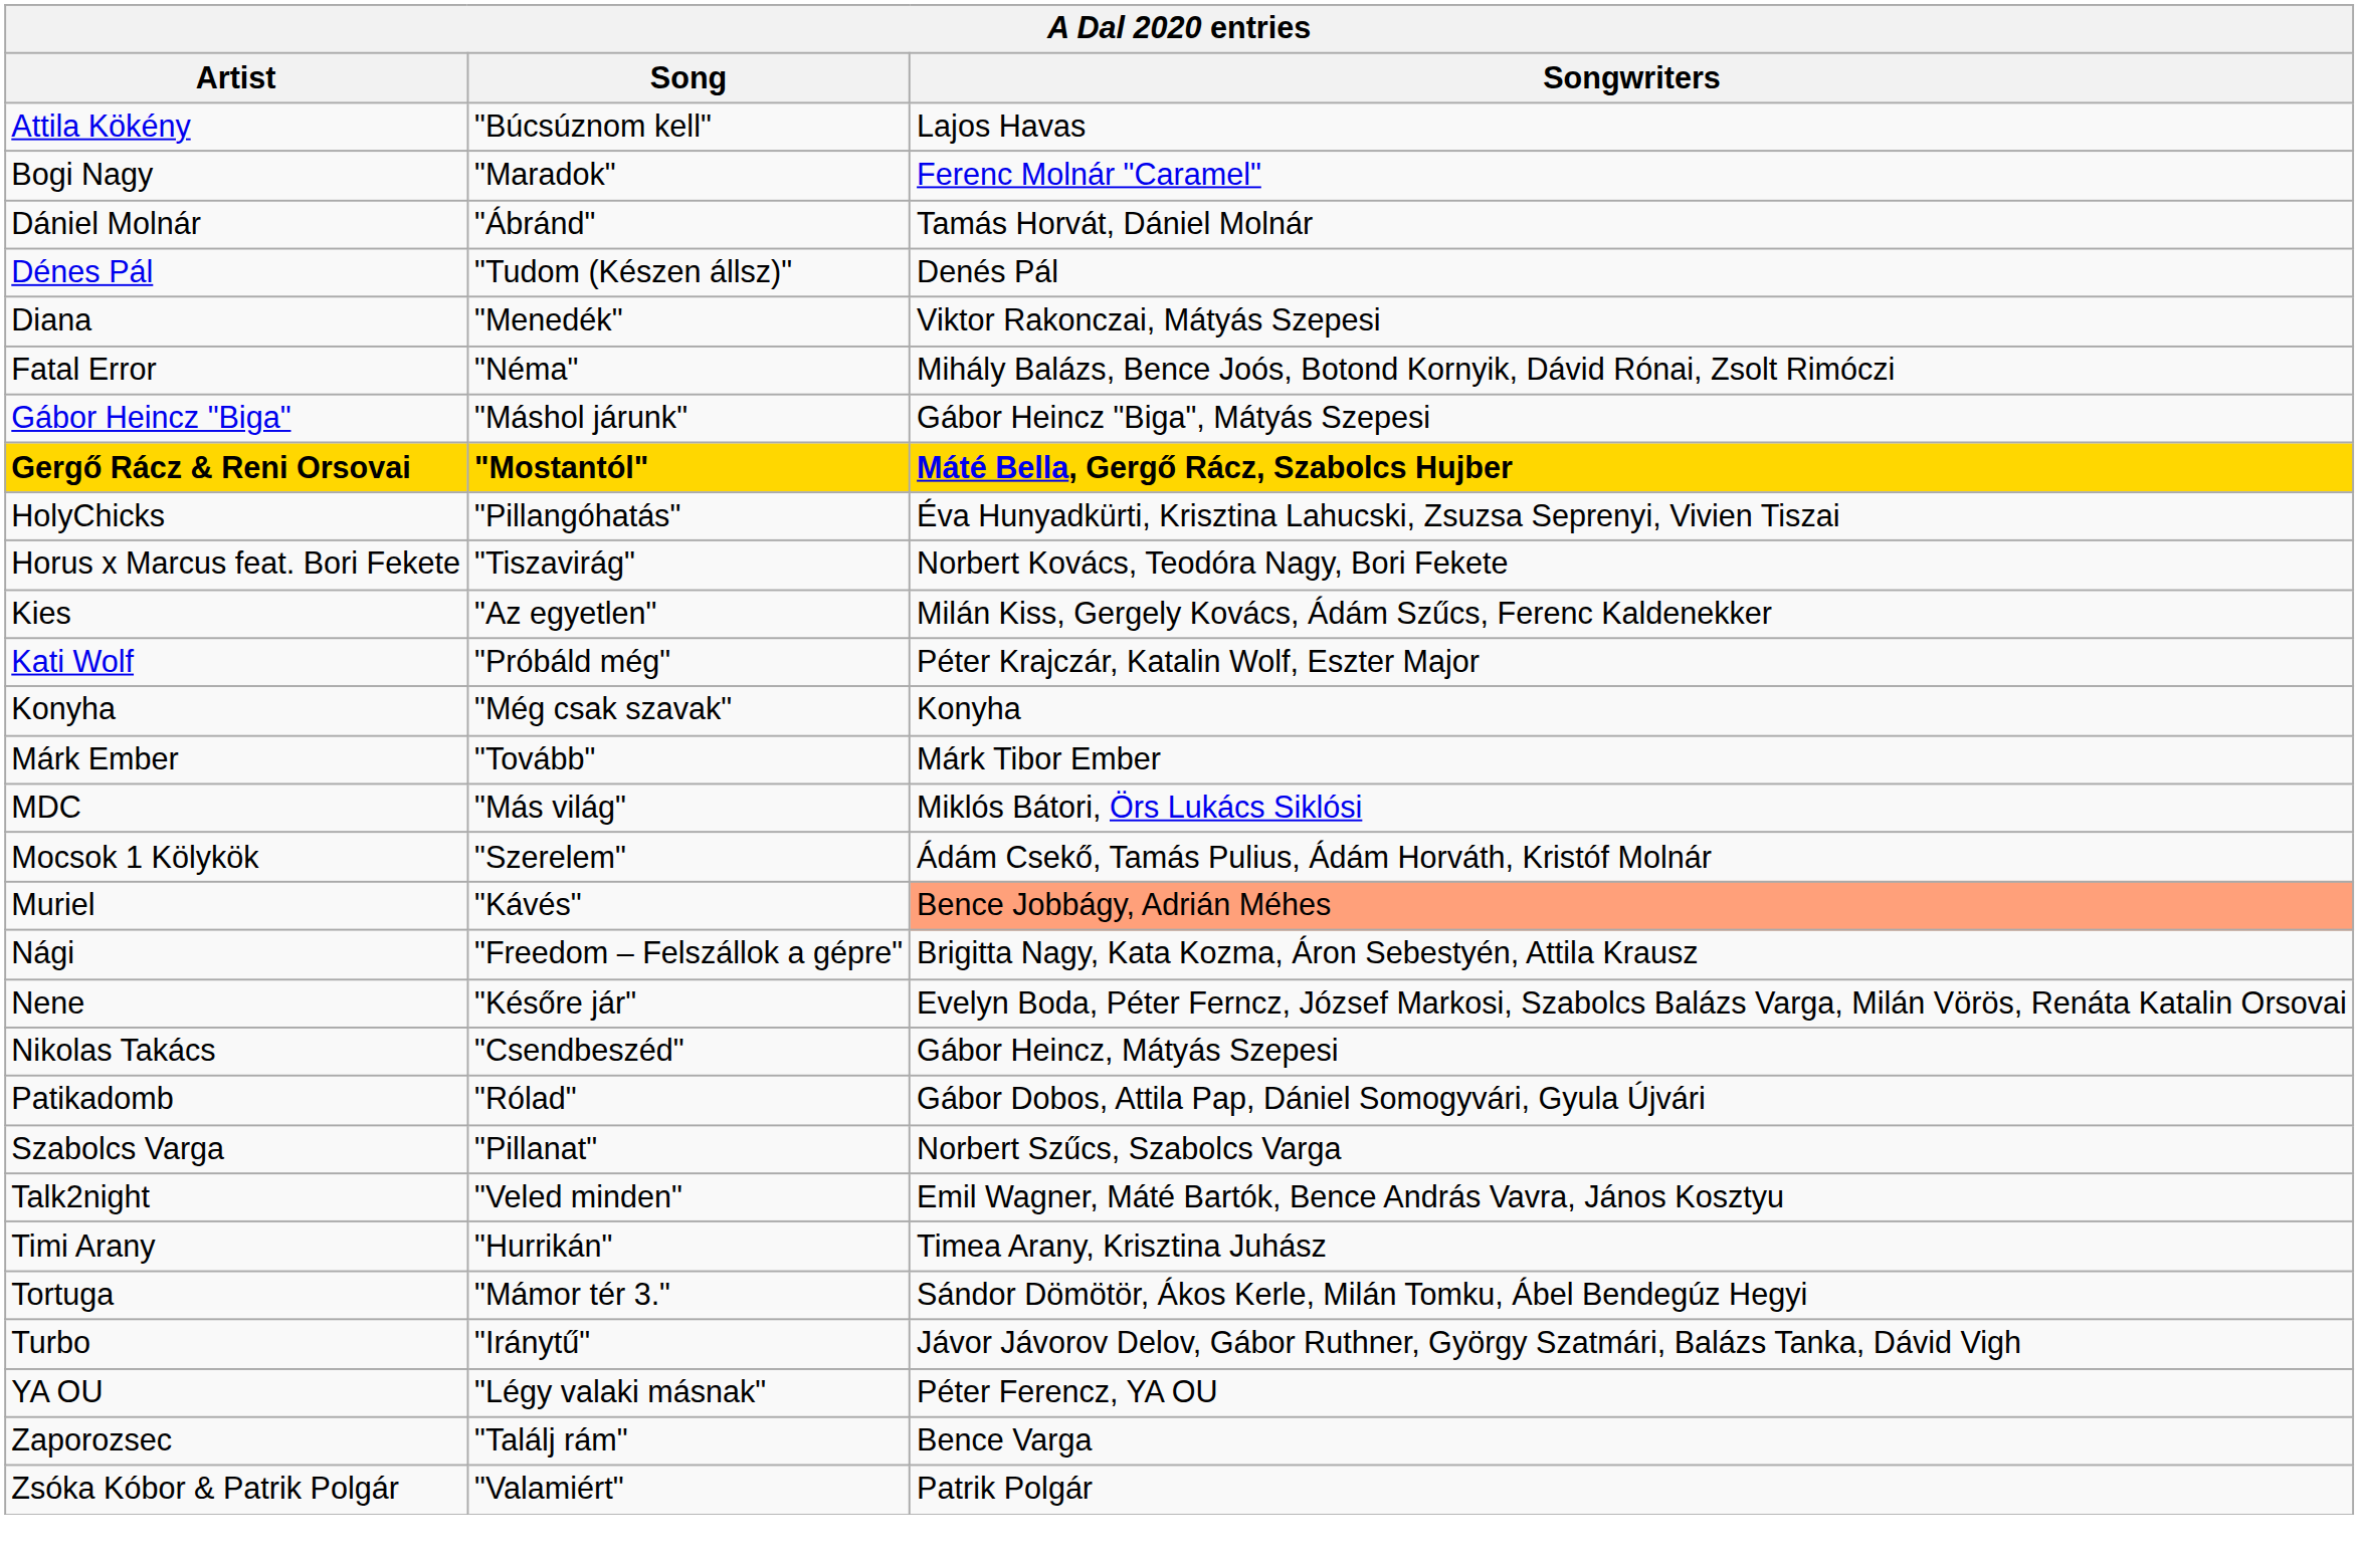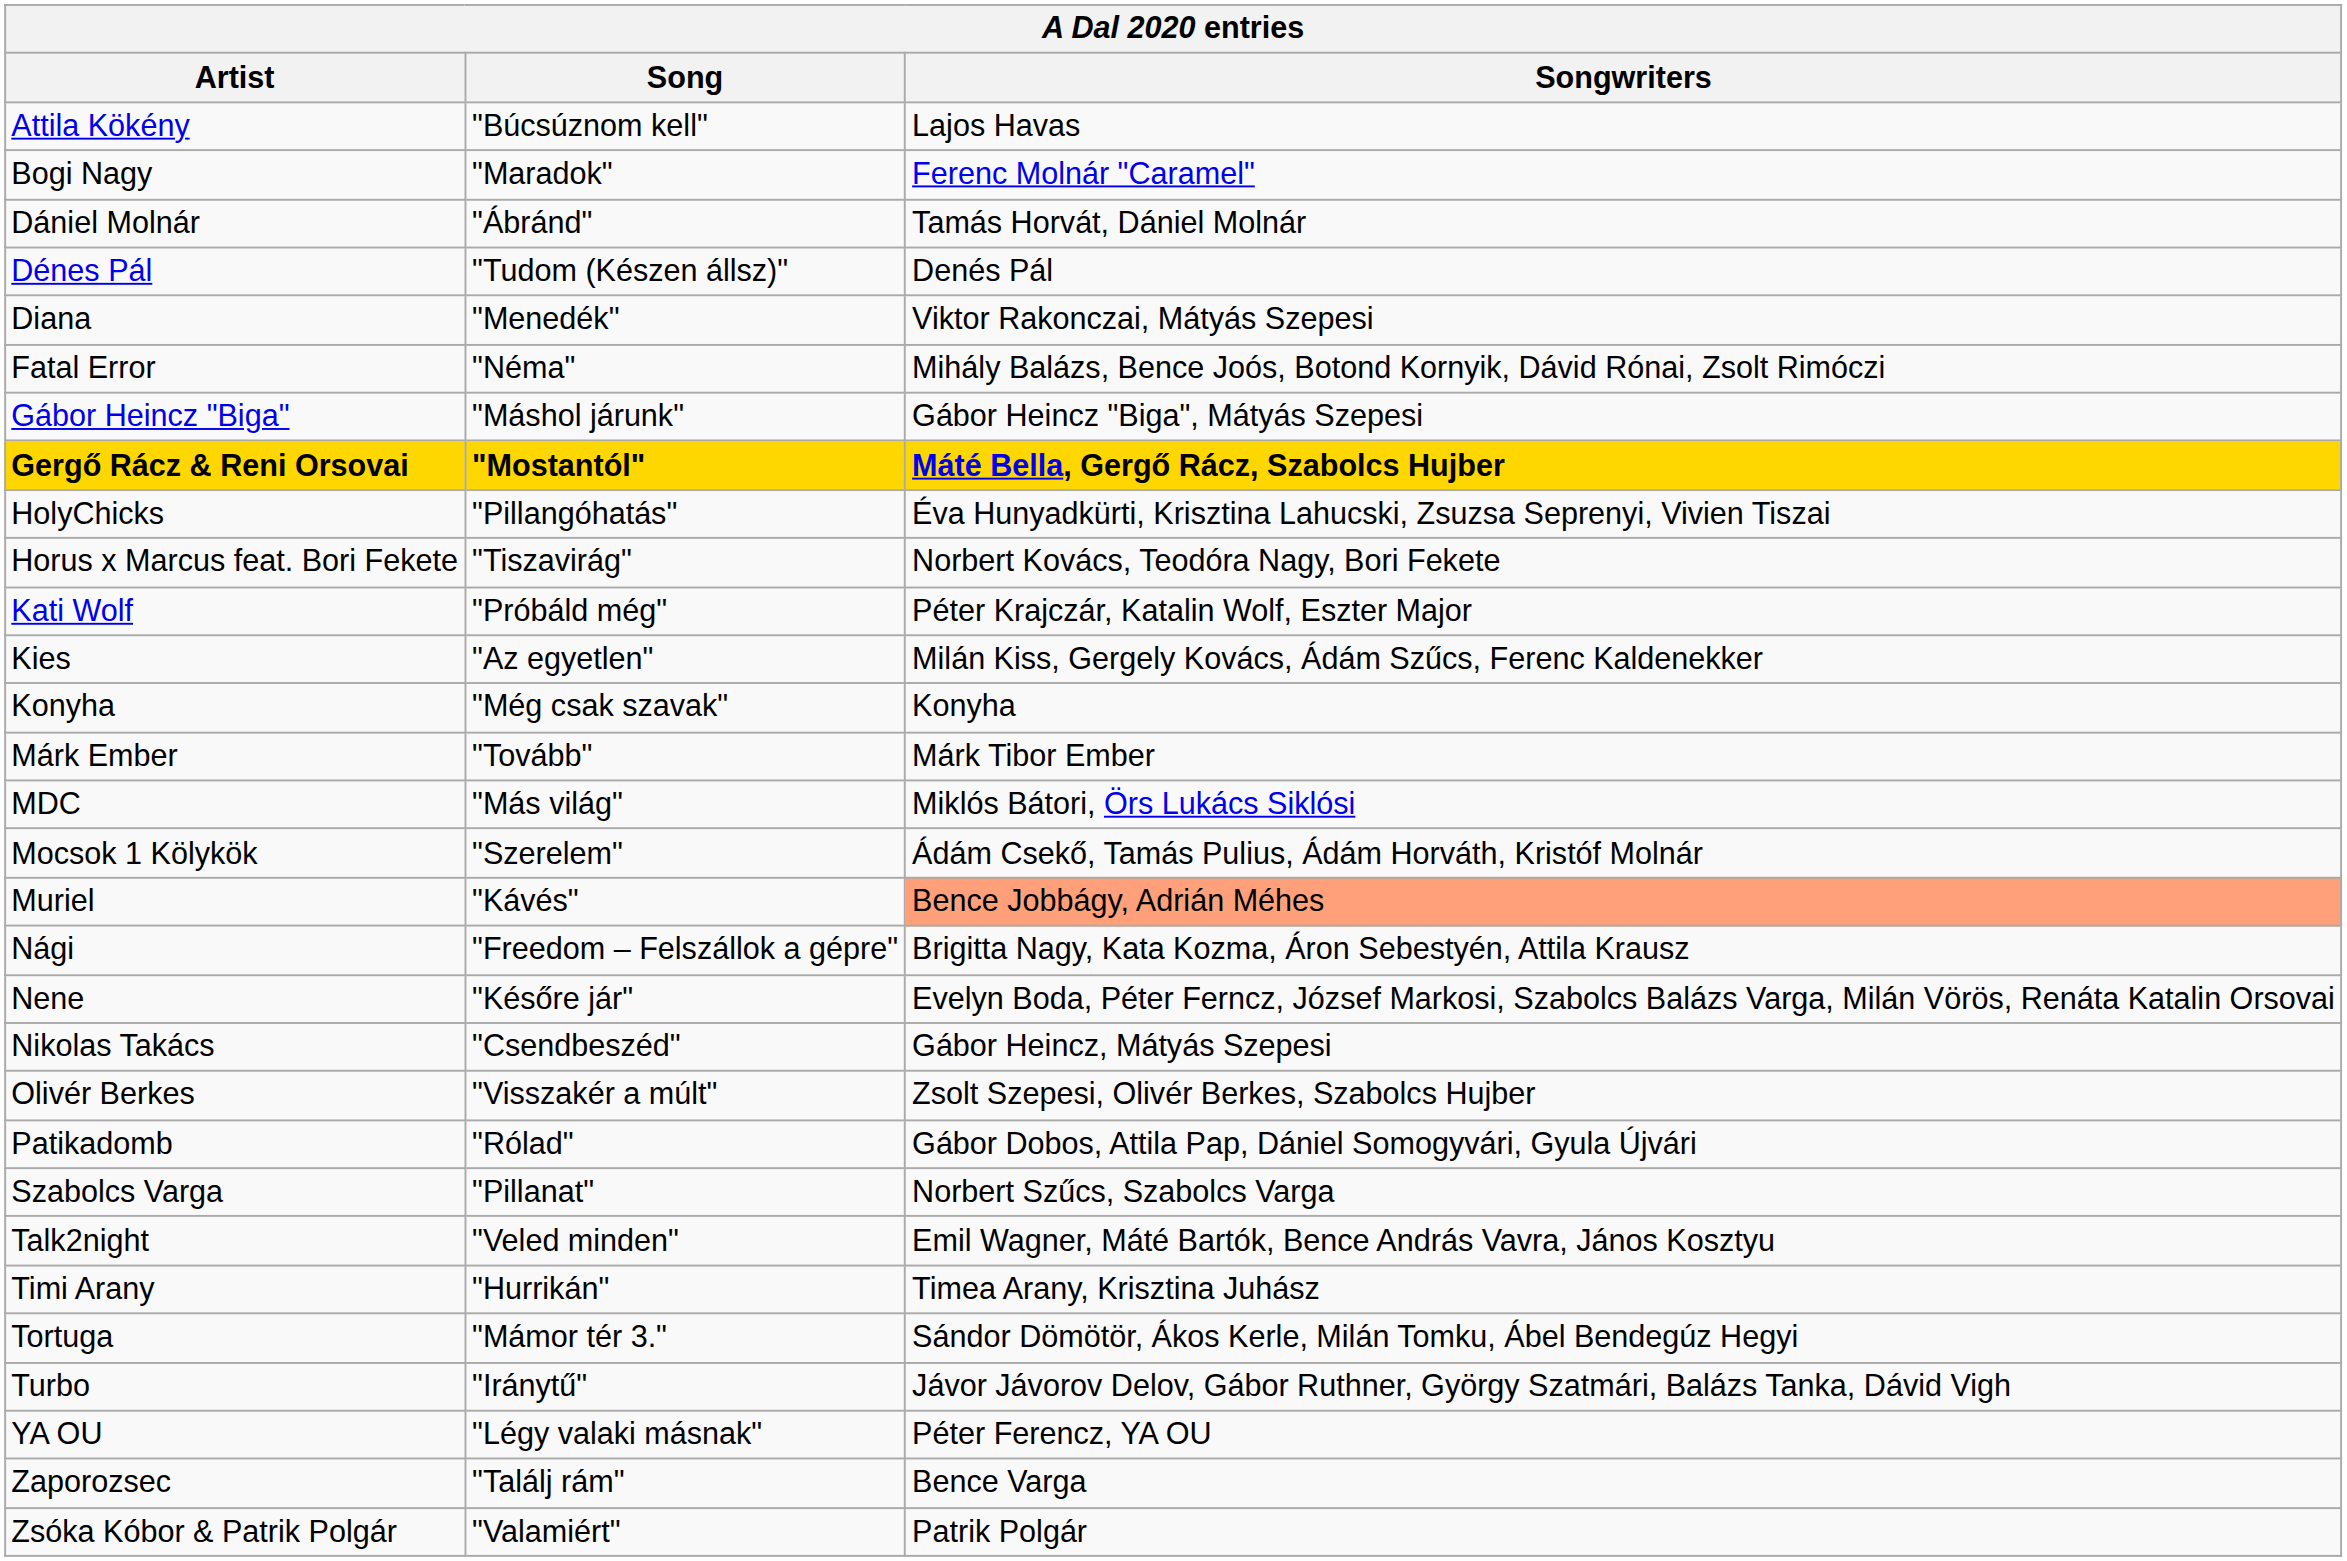 <table class="sortable wikitable" style="margin: 1em auto 1em auto">
 <tr>
 <th colspan="3"><em>A Dal 2020</em> entries</th>
 </tr>
 <tr>
 <th>Artist</th>
 <th>Song</th>
 <th>Songwriters</th>
 </tr>
 <tr>
 <td><a href='#'>Attila Kökény</a></td>
 <td>"Búcsúznom kell"</td>
 <td>Lajos Havas</td>
 </tr>
 <tr>
 <td>Bogi Nagy</td>
 <td>"Maradok"</td>
 <td><a href='#'>Ferenc Molnár "Caramel"</a></td>
 </tr>
 <tr>
 <td>Dániel Molnár</td>
 <td>"Ábránd"</td>
 <td>Tamás Horvát, Dániel Molnár</td>
 </tr>
 <tr>
 <td><a href='#'>Dénes Pál</a></td>
 <td>"Tudom (Készen állsz)"</td>
 <td>Denés Pál</td>
 </tr>
 <tr>
 <td>Diana</td>
 <td>"Menedék"</td>
 <td>Viktor Rakonczai, Mátyás Szepesi</td>
 </tr>
 <tr>
 <td>Fatal Error</td>
 <td>"Néma"</td>
 <td>Mihály Balázs, Bence Joós, Botond Kornyik, Dávid Rónai, Zsolt Rimóczi</td>
 </tr>
 <tr>
 <td><a href='#'>Gábor Heincz "Biga"</a></td>
 <td>"Máshol járunk"</td>
 <td>Gábor Heincz "Biga", Mátyás Szepesi</td>
 </tr>
 <tr style="font-weight:bold;background:gold;">
 <td>Gergő Rácz & Reni Orsovai</td>
 <td>"Mostantól"</td>
 <td><a href='#'>Máté Bella</a>, Gergő Rácz, Szabolcs Hujber</td>
 </tr>
 <tr>
 <td>HolyChicks</td>
 <td>"Pillangóhatás"</td>
 <td>Éva Hunyadkürti, Krisztina Lahucski, Zsuzsa Seprenyi, Vivien Tiszai</td>
 </tr>
 <tr>
 <td>Horus x Marcus feat. Bori Fekete</td>
 <td>"Tiszavirág"</td>
 <td>Norbert Kovács, Teodóra Nagy, Bori Fekete</td>
 </tr>
 <tr>
+<td><a href='#'>Kati Wolf</a></td>
+<td>"Próbáld még"</td>
+<td>Péter Krajczár, Katalin Wolf, Eszter Major</td>
+</tr>
+<tr>
 <td>Kies</td>
 <td>"Az egyetlen"</td>
 <td>Milán Kiss, Gergely Kovács, Ádám Szűcs, Ferenc Kaldenekker</td>
-</tr>
-<tr>
-<td><a href='#'>Kati Wolf</a></td>
-<td>"Próbáld még"</td>
-<td>Péter Krajczár, Katalin Wolf, Eszter Major</td>
 </tr>
 <tr>
 <td>Konyha</td>
 <td>"Még csak szavak"</td>
 <td>Konyha</td>
 </tr>
 <tr>
 <td>Márk Ember</td>
 <td>"Tovább"</td>
 <td>Márk Tibor Ember</td>
 </tr>
 <tr>
 <td>MDC</td>
 <td>"Más világ"</td>
 <td>Miklós Bátori, <a href='#'>Örs Lukács Siklósi</a></td>
 </tr>
 <tr>
 <td>Mocsok 1 Kölykök</td>
 <td>"Szerelem"</td>
 <td>Ádám Csekő, Tamás Pulius, Ádám Horváth, Kristóf Molnár</td>
 </tr>
 <tr>
 <td>Muriel</td>
 <td>"Kávés"</td>
 <td style="background: lightsalmon;">Bence Jobbágy, Adrián Méhes</td>
 </tr>
 <tr>
 <td>Nági</td>
 <td>"Freedom – Felszállok a gépre"</td>
 <td>Brigitta Nagy, Kata Kozma, Áron Sebestyén, Attila Krausz</td>
 </tr>
 <tr>
 <td>Nene</td>
 <td>"Későre jár"</td>
 <td>Evelyn Boda, Péter Ferncz, József Markosi, Szabolcs Balázs Varga, Milán Vörös, Renáta Katalin Orsovai</td>
 </tr>
 <tr>
 <td>Nikolas Takács</td>
 <td>"Csendbeszéd"</td>
 <td>Gábor Heincz, Mátyás Szepesi</td>
+</tr>
+<tr>
+<td>Olivér Berkes</td>
+<td>"Visszakér a múlt"</td>
+<td>Zsolt Szepesi, Olivér Berkes, Szabolcs Hujber</td>
 </tr>
 <tr>
 <td>Patikadomb</td>
 <td>"Rólad"</td>
 <td>Gábor Dobos, Attila Pap, Dániel Somogyvári, Gyula Újvári</td>
 </tr>
 <tr>
 <td>Szabolcs Varga</td>
 <td>"Pillanat"</td>
 <td>Norbert Szűcs, Szabolcs Varga</td>
 </tr>
 <tr>
 <td>Talk2night</td>
 <td>"Veled minden"</td>
 <td>Emil Wagner, Máté Bartók, Bence András Vavra, János Kosztyu</td>
 </tr>
 <tr>
 <td>Timi Arany</td>
 <td>"Hurrikán"</td>
 <td>Timea Arany, Krisztina Juhász</td>
 </tr>
 <tr>
 <td>Tortuga</td>
 <td>"Mámor tér 3."</td>
 <td>Sándor Dömötör, Ákos Kerle, Milán Tomku, Ábel Bendegúz Hegyi</td>
 </tr>
 <tr>
 <td>Turbo</td>
 <td>"Iránytű"</td>
 <td>Jávor Jávorov Delov, Gábor Ruthner, György Szatmári, Balázs Tanka, Dávid Vigh</td>
 </tr>
 <tr>
 <td>YA OU</td>
 <td>"Légy valaki másnak"</td>
 <td>Péter Ferencz, YA OU</td>
 </tr>
 <tr>
 <td>Zaporozsec</td>
 <td>"Találj rám"</td>
 <td>Bence Varga</td>
 </tr>
 <tr>
 <td>Zsóka Kóbor & Patrik Polgár</td>
 <td>"Valamiért"</td>
 <td>Patrik Polgár</td>
 </tr>
 </table>
